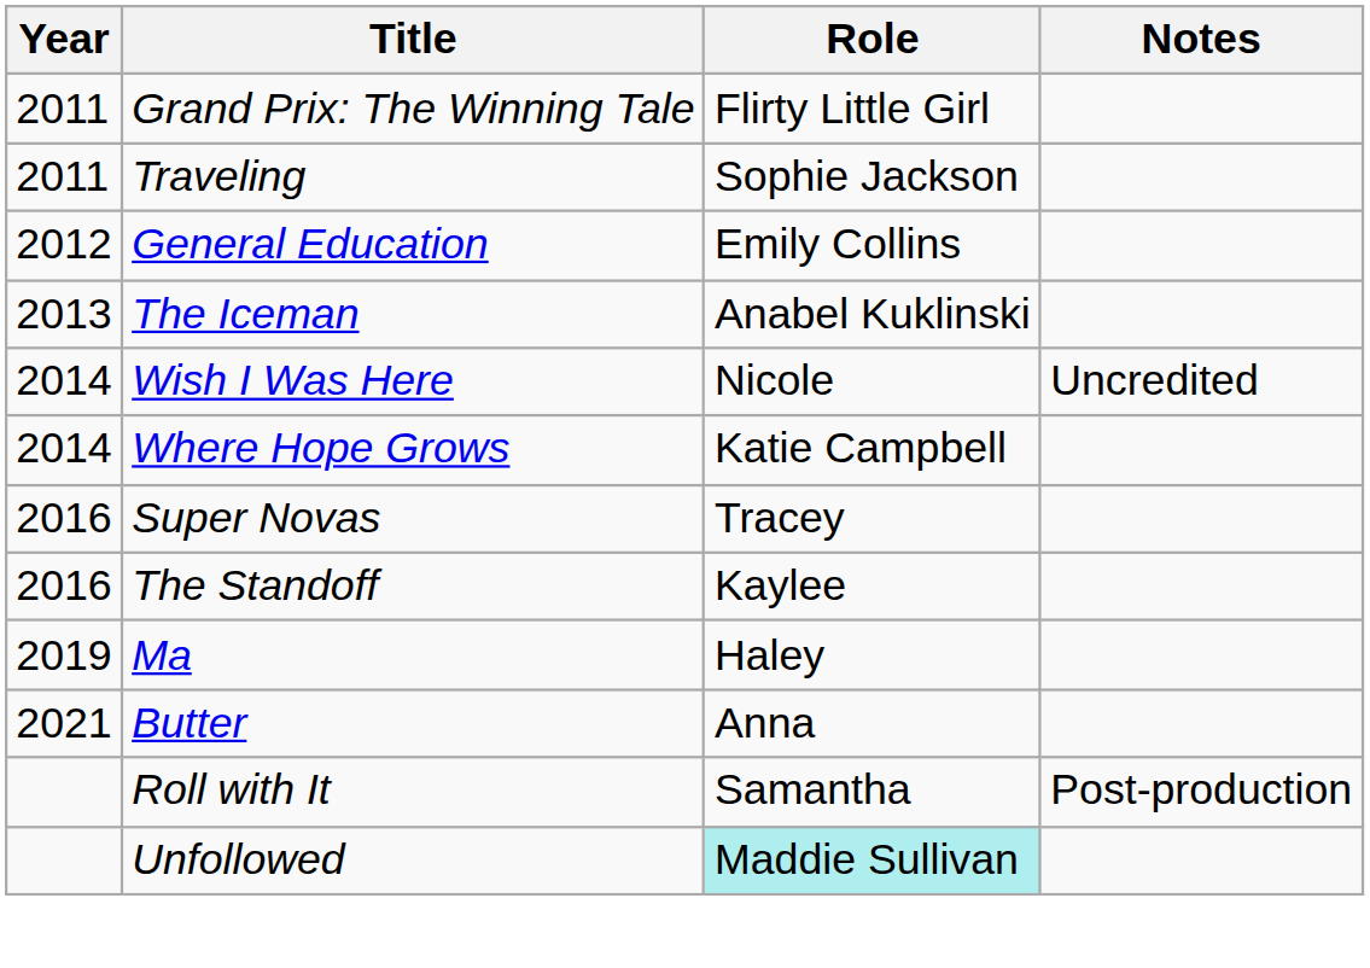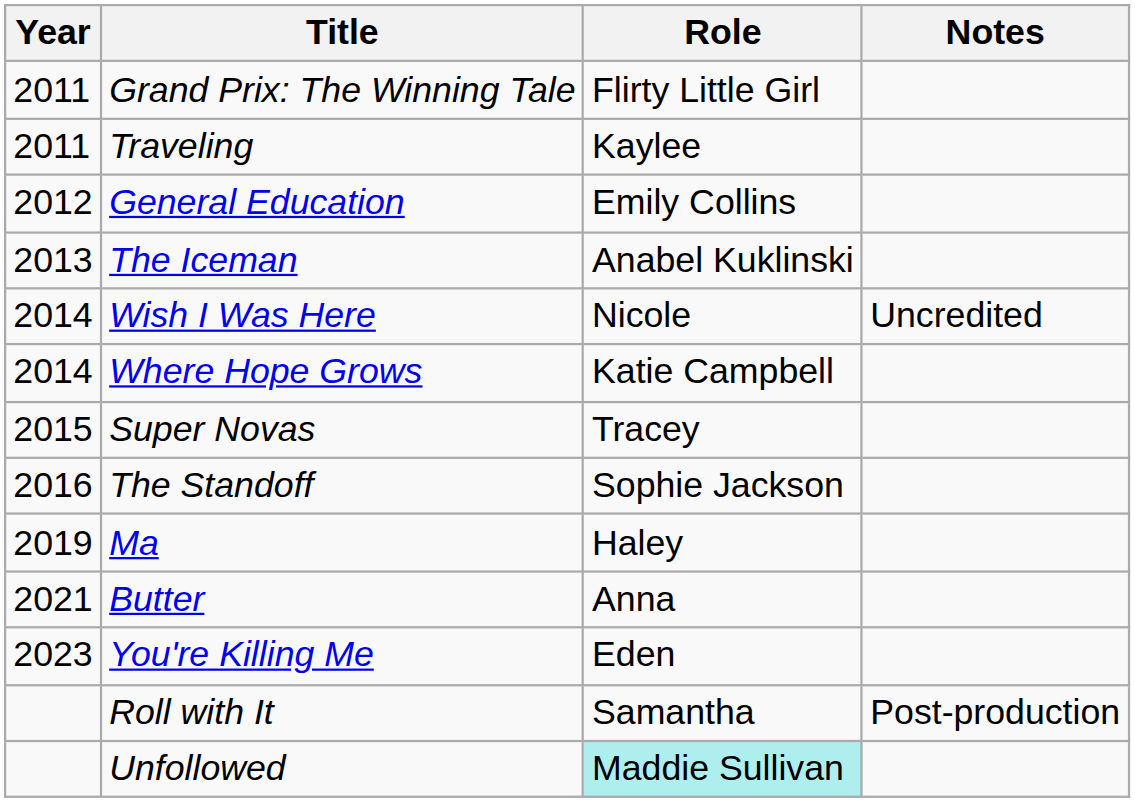 <table class="wikitable sortable">
 <tr>
 <th>Year</th>
 <th>Title</th>
 <th>Role</th>
 <th class="unsortable">Notes</th>
 </tr>
 <tr>
 <td>2011</td>
 <td><em>Grand Prix: The Winning Tale</em></td>
 <td>Flirty Little Girl</td>
 <td></td>
 </tr>
 <tr>
 <td>2011</td>
 <td><em>Traveling</em></td>
-<td>Sophie Jackson</td>
+<td>Kaylee</td>
 <td></td>
 </tr>
 <tr>
 <td>2012</td>
 <td><em><a href='#'>General Education</a></em></td>
 <td>Emily Collins</td>
 <td></td>
 </tr>
 <tr>
 <td>2013</td>
 <td><em><a href='#'>The Iceman</a></em></td>
 <td>Anabel Kuklinski</td>
 <td></td>
 </tr>
 <tr>
 <td>2014</td>
 <td><em><a href='#'>Wish I Was Here</a></em></td>
 <td>Nicole</td>
 <td>Uncredited</td>
 </tr>
 <tr>
 <td>2014</td>
 <td><em><a href='#'>Where Hope Grows</a></em></td>
 <td>Katie Campbell</td>
 <td></td>
 </tr>
 <tr>
-<td>2016</td>
+<td>2015</td>
 <td><em>Super Novas</em></td>
 <td>Tracey</td>
 <td></td>
 </tr>
 <tr>
 <td>2016</td>
 <td><em>The Standoff</em></td>
-<td>Kaylee</td>
+<td>Sophie Jackson</td>
 <td></td>
 </tr>
 <tr>
 <td>2019</td>
 <td><em><a href='#'>Ma</a></em></td>
 <td>Haley</td>
 <td></td>
 </tr>
 <tr>
 <td>2021</td>
 <td><em><a href='#'>Butter</a></em></td>
 <td>Anna</td>
 <td></td>
 </tr>
 <tr>
+<td>2023</td>
+<td><em><a href='#'>You're Killing Me</a></em></td>
+<td>Eden</td>
+<td></td>
+</tr>
+<tr>
 <td></td>
 <td><em>Roll with It</em></td>
 <td>Samantha</td>
 <td>Post-production</td>
 </tr>
 <tr>
 <td></td>
 <td><em>Unfollowed </em></td>
 <td style="background: paleturquoise;">Maddie Sullivan</td>
 <td></td>
 </tr>
 </table>
